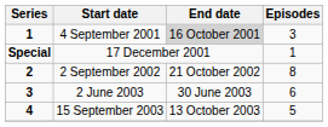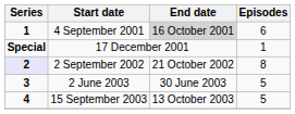 <table class="wikitable" style="text-align:center;">
 <tr>
 <th>Series</th>
 <th>Start date</th>
 <th>End date</th>
 <th>Episodes</th>
 </tr>
 <tr>
 <td><strong>1</strong></td>
 <td>4 September 2001</td>
 <td style="background: lightgrey;">16 October 2001</td>
-<td>3</td>
+<td>6</td>
 </tr>
 <tr>
 <td><strong>Special</strong></td>
 <td colspan="2">17 December 2001</td>
 <td>1</td>
 </tr>
 <tr>
-<td><strong>2</strong></td>
+<td style="background: lavender;"><strong>2</strong></td>
 <td>2 September 2002</td>
 <td>21 October 2002</td>
 <td>8</td>
 </tr>
 <tr>
 <td><strong>3</strong></td>
 <td>2 June 2003</td>
 <td>30 June 2003</td>
-<td>6</td>
+<td>5</td>
 </tr>
 <tr>
 <td><strong>4</strong></td>
 <td>15 September 2003</td>
 <td>13 October 2003</td>
 <td>5</td>
 </tr>
 <tr>
 </tr>
 </table>
